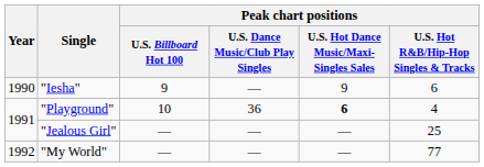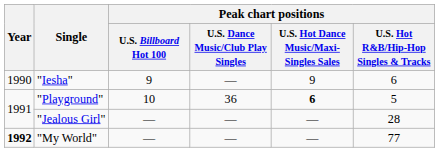 <table class="wikitable">
 <tr>
 <th rowspan="2">Year</th>
 <th rowspan="2">Single</th>
 <th colspan="4">Peak chart positions</th>
 </tr>
 <tr>
 <th width="100"><small>U.S. <a href='#'><em>Billboard</em> Hot 100</a></small></th>
 <th width="100"><small>U.S. <a href='#'>Dance Music/Club Play Singles</a></small></th>
 <th width="100"><small>U.S. <a href='#'>Hot Dance Music/Maxi-Singles Sales</a></small></th>
 <th width="100"><small>U.S. <a href='#'>Hot R&B/Hip-Hop Singles & Tracks</a></small></th>
 </tr>
 <tr>
 <td align="center">1990</td>
 <td align="left">"<a href='#'>Iesha</a>"</td>
 <td align="center">9</td>
 <td align="center">—</td>
 <td align="center">9</td>
 <td align="center">6</td>
 </tr>
 <tr>
 <td align="center" rowspan="2">1991</td>
 <td align="left">"<a href='#'>Playground</a>"</td>
 <td align="center">10</td>
 <td align="center">36</td>
 <td align="center"><strong>6</strong></td>
-<td align="center">4</td>
+<td align="center">5</td>
 </tr>
 <tr>
 <td align="left">"<a href='#'>Jealous Girl</a>"</td>
 <td align="center">—</td>
 <td align="center">—</td>
 <td align="center">—</td>
-<td align="center">25</td>
+<td align="center">28</td>
 </tr>
 <tr>
-<td align="center">1992</td>
+<td align="center"><strong>1992</strong></td>
 <td align="left">"My World"</td>
 <td align="center">—</td>
 <td align="center">—</td>
 <td align="center">—</td>
 <td align="center">77</td>
 </tr>
 </table>
